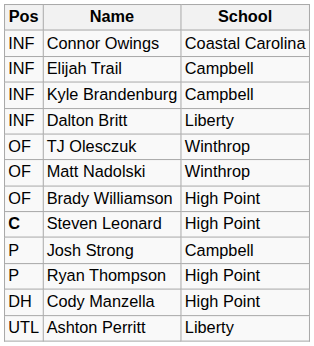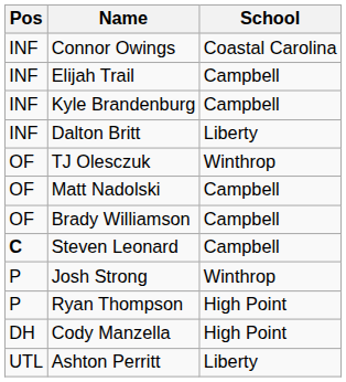 <table class=wikitable>
 <tr>
 <th>Pos</th>
 <th>Name</th>
 <th>School</th>
 </tr>
 <tr>
 <td>INF</td>
 <td>Connor Owings</td>
 <td>Coastal Carolina</td>
 </tr>
 <tr>
 <td>INF</td>
 <td>Elijah Trail</td>
 <td>Campbell</td>
 </tr>
 <tr>
 <td>INF</td>
 <td>Kyle Brandenburg</td>
 <td>Campbell</td>
 </tr>
 <tr>
 <td>INF</td>
 <td>Dalton Britt</td>
 <td>Liberty</td>
 </tr>
 <tr>
 <td>OF</td>
 <td>TJ Olesczuk</td>
 <td>Winthrop</td>
 </tr>
 <tr>
 <td>OF</td>
 <td>Matt Nadolski</td>
-<td>Winthrop</td>
+<td>Campbell</td>
 </tr>
 <tr>
 <td>OF</td>
 <td>Brady Williamson</td>
-<td>High Point</td>
+<td>Campbell</td>
 </tr>
 <tr>
 <td><strong>C</strong></td>
 <td>Steven Leonard</td>
-<td>High Point</td>
+<td>Campbell</td>
 </tr>
 <tr>
 <td>P</td>
 <td>Josh Strong</td>
-<td>Campbell</td>
+<td>Winthrop</td>
 </tr>
 <tr>
 <td>P</td>
 <td>Ryan Thompson</td>
 <td>High Point</td>
 </tr>
 <tr>
 <td>DH</td>
 <td>Cody Manzella</td>
 <td>High Point</td>
 </tr>
 <tr>
 <td>UTL</td>
 <td>Ashton Perritt</td>
 <td>Liberty</td>
 </tr>
 </table>
